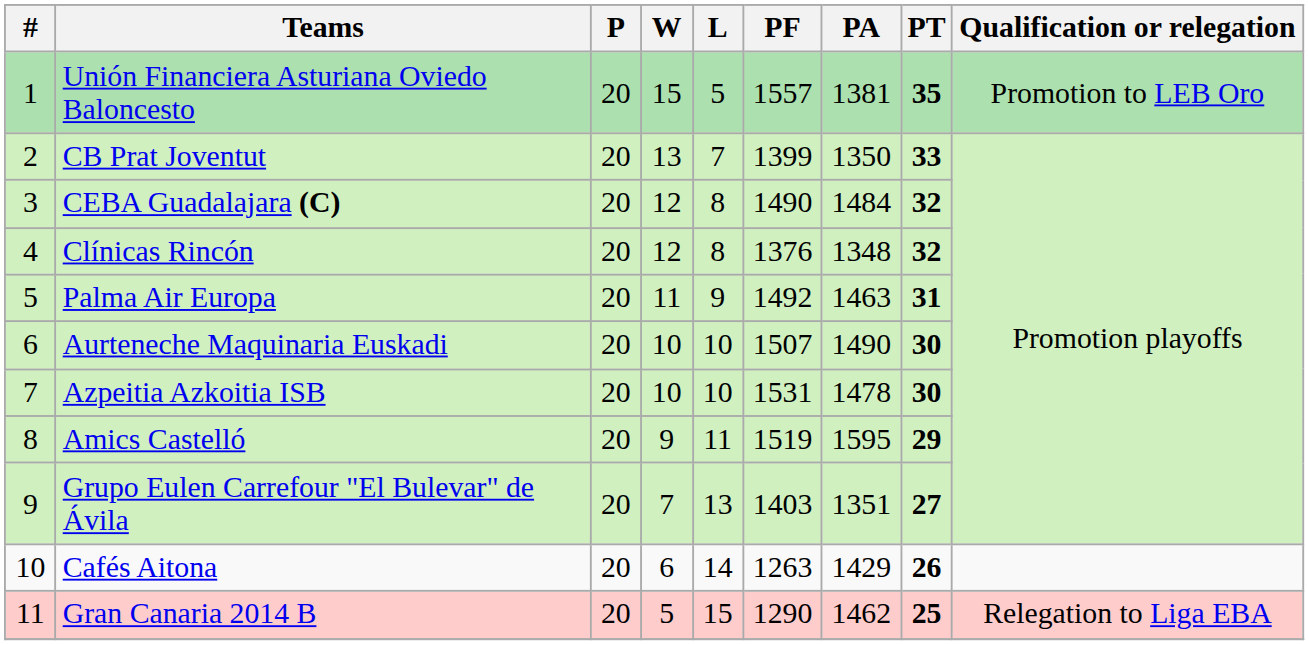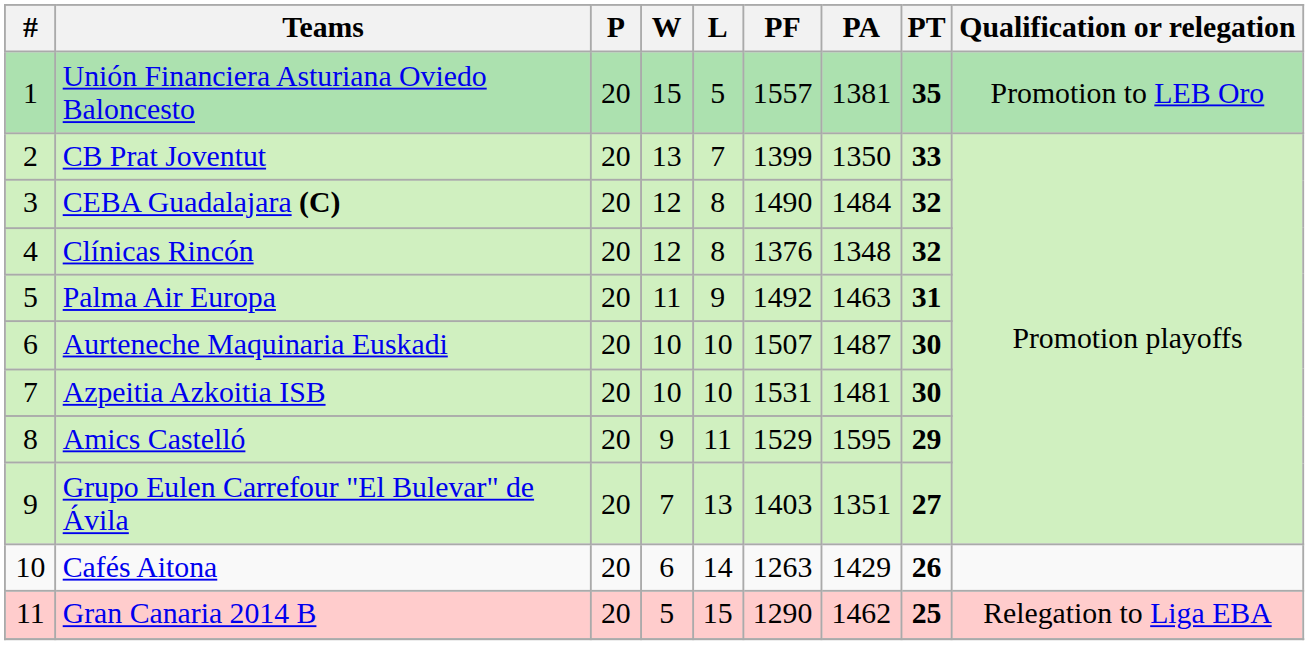 <table class="wikitable" style="text-align: center;">
 <tr>
 <th width=20>#</th>
 <th width=280>Teams</th>
 <th width=20>P</th>
 <th width=20>W</th>
 <th width=20>L</th>
 <th width=35>PF</th>
 <th width=35>PA</th>
 <th width=20>PT</th>
 <th>Qualification or relegation</th>
 </tr>
 <tr bgcolor=ACE1AF>
 <td>1</td>
 <td align="left"><a href='#'>Unión Financiera Asturiana Oviedo Baloncesto</a></td>
 <td>20</td>
 <td>15</td>
 <td>5</td>
 <td>1557</td>
 <td>1381</td>
 <td><strong>35</strong></td>
 <td align="center">Promotion to <a href='#'>LEB Oro</a></td>
 </tr>
 <tr bgcolor=D0F0C0>
 <td>2</td>
 <td align="left"><a href='#'>CB Prat Joventut</a></td>
 <td>20</td>
 <td>13</td>
 <td>7</td>
 <td>1399</td>
 <td>1350</td>
 <td><strong>33</strong></td>
 <td rowspan=8 align="center">Promotion playoffs</td>
 </tr>
 <tr bgcolor=D0F0C0>
 <td>3</td>
 <td align="left"><a href='#'>CEBA Guadalajara</a> <strong>(C)</strong></td>
 <td>20</td>
 <td>12</td>
 <td>8</td>
 <td>1490</td>
 <td>1484</td>
 <td><strong>32</strong></td>
 </tr>
 <tr bgcolor=D0F0C0>
 <td>4</td>
 <td align="left"><a href='#'>Clínicas Rincón</a></td>
 <td>20</td>
 <td>12</td>
 <td>8</td>
 <td>1376</td>
 <td>1348</td>
 <td><strong>32</strong></td>
 </tr>
 <tr bgcolor=D0F0C0>
 <td>5</td>
 <td align="left"><a href='#'>Palma Air Europa</a></td>
 <td>20</td>
 <td>11</td>
 <td>9</td>
 <td>1492</td>
 <td>1463</td>
 <td><strong>31</strong></td>
 </tr>
 <tr bgcolor=D0F0C0>
 <td>6</td>
 <td align="left"><a href='#'>Aurteneche Maquinaria Euskadi</a></td>
 <td>20</td>
 <td>10</td>
 <td>10</td>
 <td>1507</td>
-<td>1490</td>
+<td>1487</td>
 <td><strong>30</strong></td>
 </tr>
 <tr bgcolor=D0F0C0>
 <td>7</td>
 <td align="left"><a href='#'>Azpeitia Azkoitia ISB</a></td>
 <td>20</td>
 <td>10</td>
 <td>10</td>
 <td>1531</td>
-<td>1478</td>
+<td>1481</td>
 <td><strong>30</strong></td>
 </tr>
 <tr bgcolor=D0F0C0>
 <td>8</td>
 <td align="left"><a href='#'>Amics Castelló</a></td>
 <td>20</td>
 <td>9</td>
 <td>11</td>
-<td>1519</td>
+<td>1529</td>
 <td>1595</td>
 <td><strong>29</strong></td>
 </tr>
 <tr bgcolor=D0F0C0>
 <td>9</td>
 <td align="left"><a href='#'>Grupo Eulen Carrefour "El Bulevar" de Ávila</a></td>
 <td>20</td>
 <td>7</td>
 <td>13</td>
 <td>1403</td>
 <td>1351</td>
 <td><strong>27</strong></td>
 </tr>
 <tr>
 <td>10</td>
 <td align="left"><a href='#'>Cafés Aitona</a></td>
 <td>20</td>
 <td>6</td>
 <td>14</td>
 <td>1263</td>
 <td>1429</td>
 <td><strong>26</strong></td>
 </tr>
 <tr bgcolor=FFCCCC>
 <td>11</td>
 <td align="left"><a href='#'>Gran Canaria 2014 B</a></td>
 <td>20</td>
 <td>5</td>
 <td>15</td>
 <td>1290</td>
 <td>1462</td>
 <td><strong>25</strong></td>
 <td>Relegation to <a href='#'>Liga EBA</a></td>
 </tr>
 <tr>
 </tr>
 </table>
